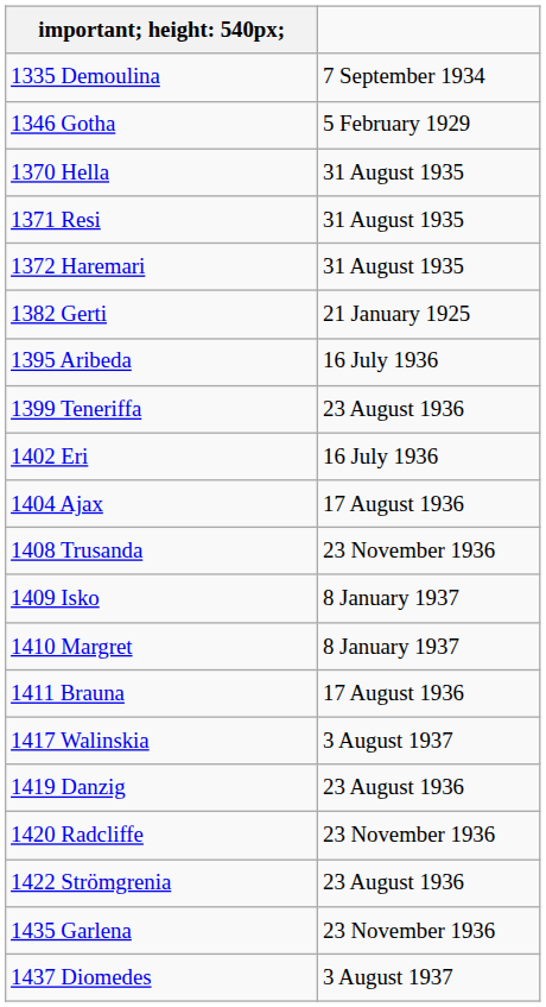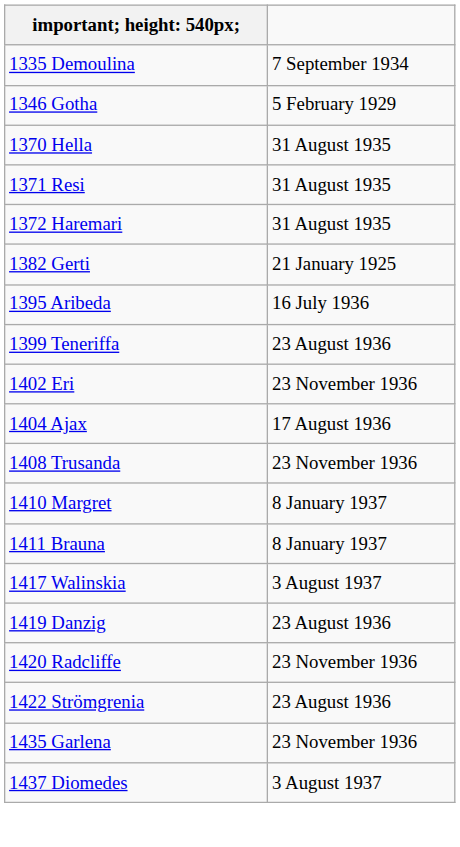 <table class="wikitable" style="font-size: 89%; float: left; width: 24em; margin-right: 1em; line-height: 1.65em">
 <tr>
 <th>important; height: 540px;</th>
 </tr>
 <tr>
 <td><a href='#'>1335 Demoulina</a></td>
 <td>7 September 1934</td>
 </tr>
 <tr>
 <td><a href='#'>1346 Gotha</a></td>
 <td>5 February 1929</td>
 </tr>
 <tr>
 <td><a href='#'>1370 Hella</a></td>
 <td>31 August 1935</td>
 </tr>
 <tr>
 <td><a href='#'>1371 Resi</a></td>
 <td>31 August 1935</td>
 </tr>
 <tr>
 <td><a href='#'>1372 Haremari</a></td>
 <td>31 August 1935</td>
 </tr>
 <tr>
 <td><a href='#'>1382 Gerti</a></td>
 <td>21 January 1925</td>
 </tr>
 <tr>
 <td><a href='#'>1395 Aribeda</a></td>
 <td>16 July 1936</td>
 </tr>
 <tr>
 <td><a href='#'>1399 Teneriffa</a></td>
 <td>23 August 1936</td>
 </tr>
 <tr>
 <td><a href='#'>1402 Eri</a></td>
-<td>16 July 1936</td>
+<td>23 November 1936</td>
 </tr>
 <tr>
 <td><a href='#'>1404 Ajax</a></td>
 <td>17 August 1936</td>
 </tr>
 <tr>
 <td><a href='#'>1408 Trusanda</a></td>
 <td>23 November 1936</td>
 </tr>
 <tr>
-<td><a href='#'>1409 Isko</a></td>
-<td>8 January 1937</td>
-</tr>
-<tr>
 <td><a href='#'>1410 Margret</a></td>
 <td>8 January 1937</td>
 </tr>
 <tr>
 <td><a href='#'>1411 Brauna</a></td>
-<td>17 August 1936</td>
+<td>8 January 1937</td>
 </tr>
 <tr>
 <td><a href='#'>1417 Walinskia</a></td>
 <td>3 August 1937</td>
 </tr>
 <tr>
 <td><a href='#'>1419 Danzig</a></td>
 <td>23 August 1936</td>
 </tr>
 <tr>
 <td><a href='#'>1420 Radcliffe</a></td>
 <td>23 November 1936</td>
 </tr>
 <tr>
 <td><a href='#'>1422 Strömgrenia</a></td>
 <td>23 August 1936</td>
 </tr>
 <tr>
 <td><a href='#'>1435 Garlena</a></td>
 <td>23 November 1936</td>
 </tr>
 <tr>
 <td><a href='#'>1437 Diomedes</a></td>
 <td>3 August 1937</td>
 </tr>
 </table>
